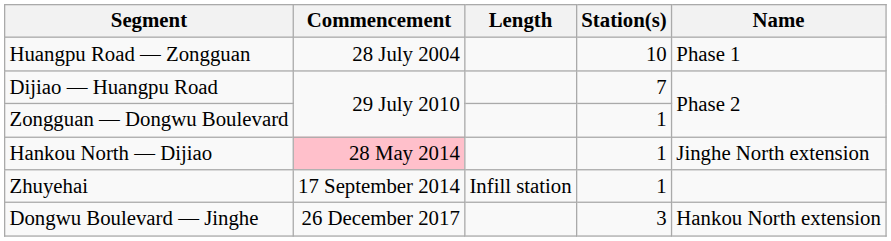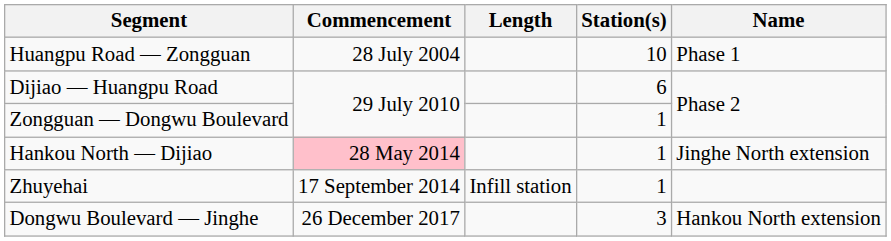 <table class="wikitable" style="border-collapse: collapse; text-align: right;">
 <tr>
 <th>Segment</th>
 <th>Commencement</th>
 <th>Length</th>
 <th>Station(s)</th>
 <th>Name</th>
 </tr>
 <tr>
 <td style="text-align: left;">Huangpu Road — Zongguan</td>
 <td>28 July 2004</td>
 <td></td>
 <td>10</td>
 <td style="text-align: left;">Phase 1</td>
 </tr>
 <tr>
 <td style="text-align: left;">Dijiao — Huangpu Road</td>
 <td rowspan="2">29 July 2010</td>
 <td></td>
-<td>7</td>
+<td>6</td>
 <td rowspan="2" style="text-align: left;">Phase 2</td>
 </tr>
 <tr>
 <td style="text-align: left;">Zongguan — Dongwu Boulevard</td>
 <td></td>
 <td>1</td>
 </tr>
 <tr>
 <td style="text-align: left;">Hankou North — Dijiao</td>
 <td style="background: pink;">28 May 2014</td>
 <td></td>
 <td>1</td>
 <td style="text-align: left;">Jinghe North extension</td>
 </tr>
 <tr>
 <td style="text-align: left;">Zhuyehai</td>
 <td>17 September 2014</td>
 <td>Infill station</td>
 <td>1</td>
 <td style="text-align: left;"></td>
 </tr>
 <tr>
 <td style="text-align: left;">Dongwu Boulevard — Jinghe</td>
 <td>26 December 2017</td>
 <td></td>
 <td>3</td>
 <td style="text-align: left;">Hankou North extension</td>
 </tr>
 </table>
